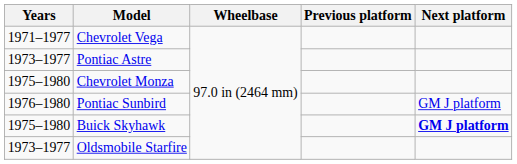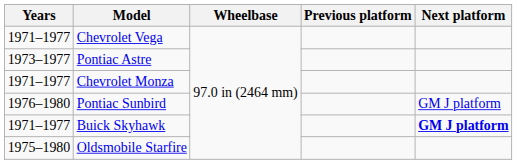 <table class="wikitable">
 <tr>
 <th>Years</th>
 <th>Model</th>
 <th>Wheelbase</th>
 <th>Previous platform</th>
 <th>Next platform</th>
 </tr>
 <tr>
 <td>1971–1977</td>
 <td><a href='#'>Chevrolet Vega</a></td>
 <td rowspan="6">97.0 in (2464 mm)</td>
 <td></td>
 <td></td>
 </tr>
 <tr>
 <td>1973–1977</td>
 <td><a href='#'>Pontiac Astre</a></td>
 <td></td>
 <td></td>
 </tr>
 <tr>
-<td>1975–1980</td>
+<td>1971–1977</td>
 <td><a href='#'>Chevrolet Monza</a></td>
 <td></td>
 <td></td>
 </tr>
 <tr>
 <td>1976–1980</td>
 <td><a href='#'>Pontiac Sunbird</a></td>
 <td></td>
 <td><a href='#'>GM J platform</a></td>
 </tr>
 <tr>
-<td>1975–1980</td>
+<td>1971–1977</td>
 <td><a href='#'>Buick Skyhawk</a></td>
 <td></td>
 <td><strong><a href='#'>GM J platform</a></strong></td>
 </tr>
 <tr>
-<td>1973–1977</td>
+<td>1975–1980</td>
 <td><a href='#'>Oldsmobile Starfire</a></td>
 <td></td>
 <td></td>
 </tr>
 </table>
